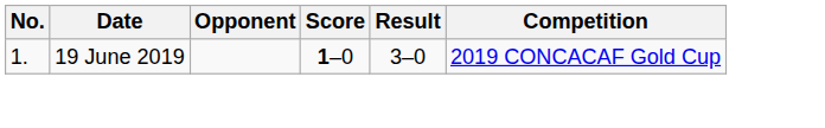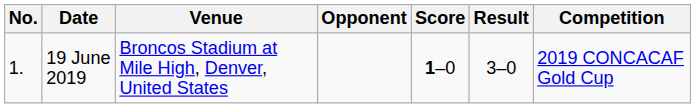 <table class="wikitable" style="font-size:100%;">
 <tr>
 <th>No.</th>
 <th>Date</th>
+<th>Venue</th>
 <th>Opponent</th>
 <th>Score</th>
 <th>Result</th>
 <th>Competition</th>
 </tr>
 <tr>
 <td>1.</td>
 <td>19 June 2019</td>
+<td><a href='#'>Broncos Stadium at Mile High</a>, <a href='#'>Denver</a>, <a href='#'>United States</a></td>
 <td></td>
 <td align=center><strong>1</strong>–0</td>
 <td align=center>3–0</td>
 <td><a href='#'>2019 CONCACAF Gold Cup</a></td>
 </tr>
 </table>
